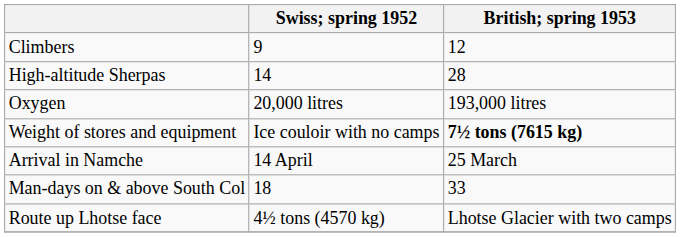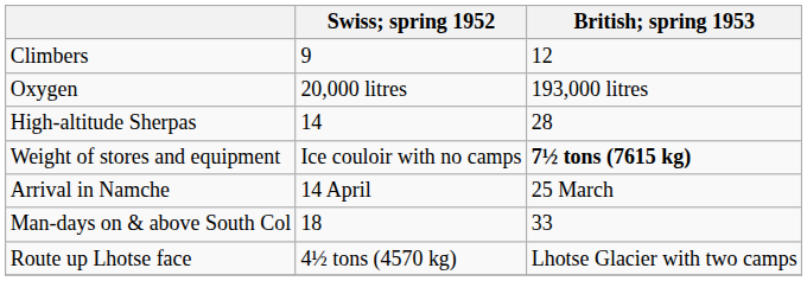 <table class="wikitable">
 <tr>
 <th></th>
 <th>Swiss; spring 1952</th>
 <th>British; spring 1953</th>
 </tr>
 <tr>
 <td>Climbers</td>
 <td>9</td>
 <td>12</td>
 </tr>
 <tr>
+<td>Oxygen</td>
+<td>20,000 litres</td>
+<td>193,000 litres</td>
+</tr>
+<tr>
 <td>High-altitude Sherpas</td>
 <td>14</td>
 <td>28</td>
-</tr>
-<tr>
-<td>Oxygen</td>
-<td>20,000 litres</td>
-<td>193,000 litres</td>
 </tr>
 <tr>
 <td>Weight of stores and equipment</td>
 <td>Ice couloir with no camps</td>
 <td><strong>7½ tons (7615 kg)</strong></td>
 </tr>
 <tr>
 <td>Arrival in Namche</td>
 <td>14 April</td>
 <td>25 March</td>
 </tr>
 <tr>
 <td>Man-days on & above South Col</td>
 <td>18</td>
 <td>33</td>
 </tr>
 <tr>
 <td>Route up Lhotse face</td>
 <td>4½ tons (4570 kg)</td>
 <td>Lhotse Glacier with two camps</td>
 </tr>
 <tr>
 </tr>
 </table>
